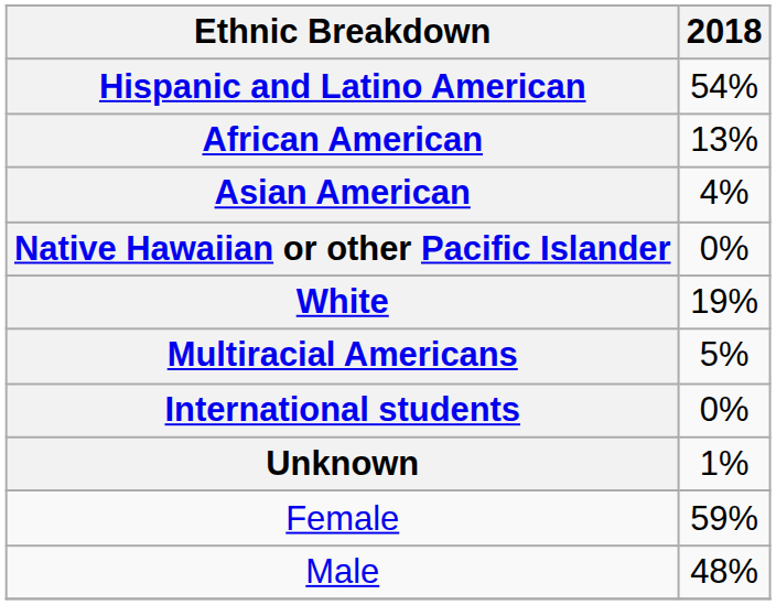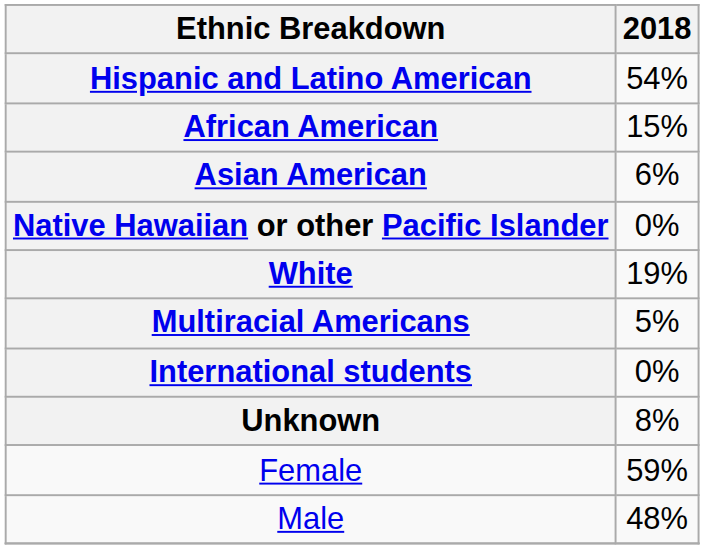 <table class="wikitable" style="text-align:center; float:right; margin-left:2em; margin:auto;">
 <tr>
 <th><strong>Ethnic Breakdown</strong></th>
 <th><strong>2018</strong></th>
 </tr>
 <tr>
 <th><a href='#'>Hispanic and Latino American</a></th>
 <td>54%</td>
 </tr>
 <tr>
 <th><a href='#'>African American</a></th>
-<td>13%</td>
+<td>15%</td>
 </tr>
 <tr>
 <th><a href='#'>Asian American</a></th>
-<td>4%</td>
+<td>6%</td>
 </tr>
 <tr>
 <th><a href='#'>Native Hawaiian</a> or other <a href='#'>Pacific Islander</a></th>
 <td>0%</td>
 </tr>
 <tr>
 <th><a href='#'>White</a></th>
 <td>19%</td>
 </tr>
 <tr>
 <th><a href='#'>Multiracial Americans</a></th>
 <td>5%</td>
 </tr>
 <tr>
 <th><a href='#'>International students</a></th>
 <td>0%</td>
 </tr>
 <tr>
 <th>Unknown</th>
-<td>1%</td>
+<td>8%</td>
 </tr>
 <tr>
 <td><a href='#'>Female</a></td>
 <td>59%</td>
 </tr>
 <tr>
 <td><a href='#'>Male</a></td>
 <td>48%</td>
 </tr>
 <tr>
 </tr>
 </table>
